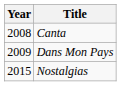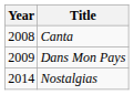 <table class="wikitable">
 <tr>
 <th>Year</th>
 <th>Title</th>
 </tr>
 <tr>
 <td>2008</td>
 <td><em>Canta</em></td>
 </tr>
 <tr>
 <td>2009</td>
 <td><em>Dans Mon Pays</em></td>
 </tr>
 <tr>
-<td>2015</td>
+<td>2014</td>
 <td><em>Nostalgias</em></td>
 </tr>
 </table>
